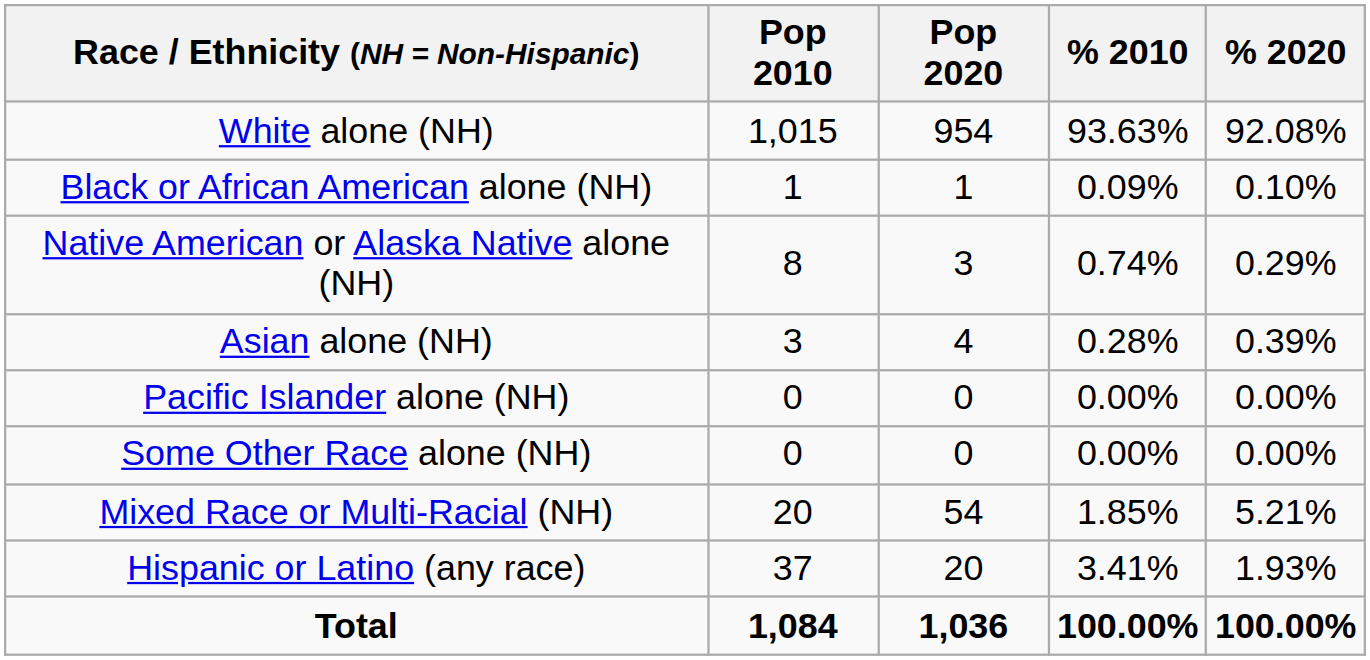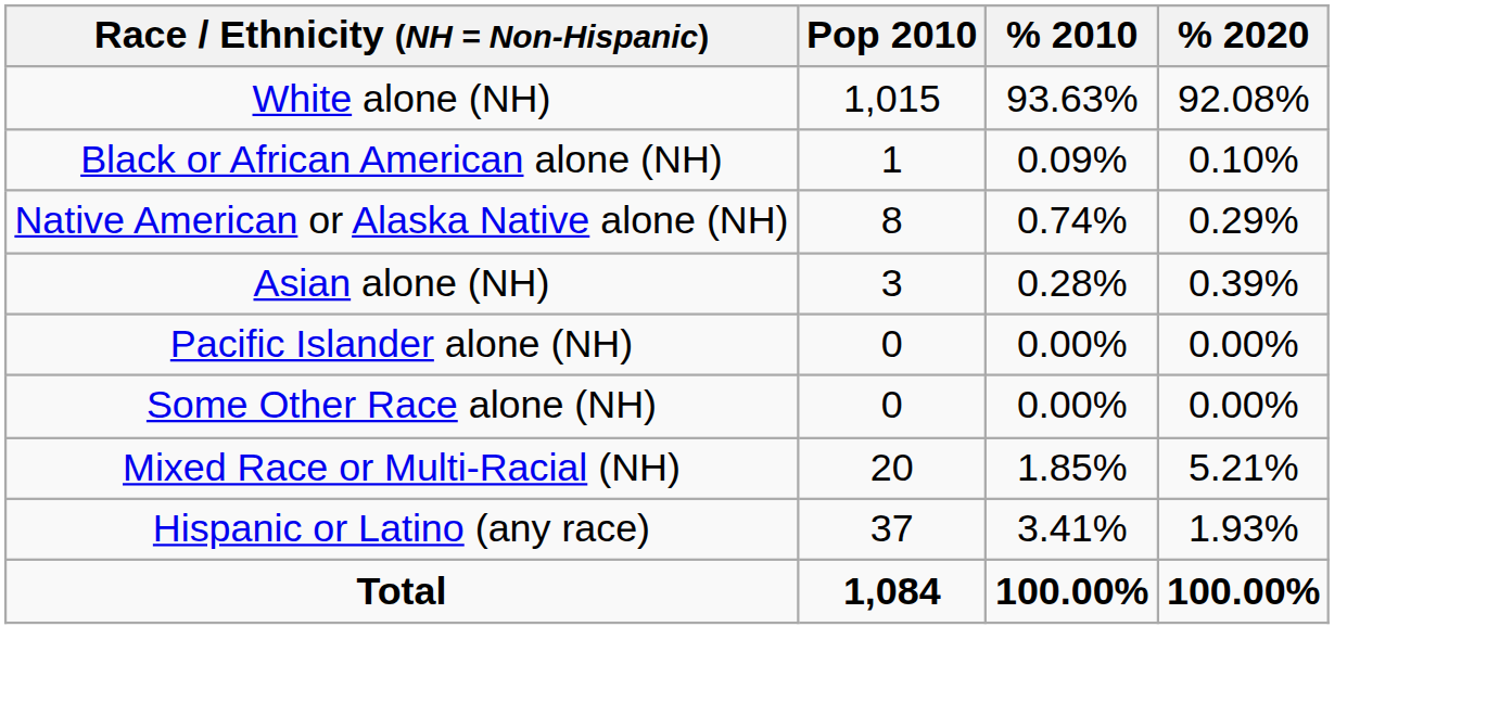 <table class="wikitable" style="text-align:center;">
 <tr>
 <th>Race / Ethnicity <small>(<em>NH = Non-Hispanic</em>)</small></th>
 <th>Pop 2010</th>
-<th>Pop 2020</th>
 <th>% 2010</th>
 <th>% 2020</th>
 </tr>
 <tr>
 <td><a href='#'>White</a> alone (NH)</td>
 <td>1,015</td>
-<td>954</td>
 <td>93.63%</td>
 <td>92.08%</td>
 </tr>
 <tr>
 <td><a href='#'>Black or African American</a> alone (NH)</td>
-<td>1</td>
 <td>1</td>
 <td>0.09%</td>
 <td>0.10%</td>
 </tr>
 <tr>
 <td><a href='#'>Native American</a> or <a href='#'>Alaska Native</a> alone (NH)</td>
 <td>8</td>
-<td>3</td>
 <td>0.74%</td>
 <td>0.29%</td>
 </tr>
 <tr>
 <td><a href='#'>Asian</a> alone (NH)</td>
 <td>3</td>
-<td>4</td>
 <td>0.28%</td>
 <td>0.39%</td>
 </tr>
 <tr>
 <td><a href='#'>Pacific Islander</a> alone (NH)</td>
-<td>0</td>
 <td>0</td>
 <td>0.00%</td>
 <td>0.00%</td>
 </tr>
 <tr>
 <td><a href='#'>Some Other Race</a> alone (NH)</td>
 <td>0</td>
-<td>0</td>
 <td>0.00%</td>
 <td>0.00%</td>
 </tr>
 <tr>
 <td><a href='#'>Mixed Race or Multi-Racial</a> (NH)</td>
 <td>20</td>
-<td>54</td>
 <td>1.85%</td>
 <td>5.21%</td>
 </tr>
 <tr>
 <td><a href='#'>Hispanic or Latino</a> (any race)</td>
 <td>37</td>
-<td>20</td>
 <td>3.41%</td>
 <td>1.93%</td>
 </tr>
 <tr>
 <td><strong>Total</strong></td>
 <td><strong>1,084</strong></td>
-<td><strong>1,036</strong></td>
 <td><strong>100.00%</strong></td>
 <td><strong>100.00%</strong></td>
 </tr>
 </table>
